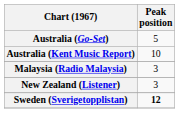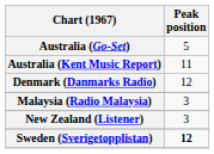 <table class="wikitable sortable plainrowheaders" style="text-align:center">
 <tr>
 <th>Chart (1967)</th>
 <th>Peak<br>position</th>
 </tr>
 <tr>
 <th scope="row">Australia (<em><a href='#'>Go-Set</a></em>)</th>
 <td>5</td>
 </tr>
 <tr>
 <th scope="row">Australia (<a href='#'>Kent Music Report</a>)</th>
-<td>10</td>
+<td>11</td>
+</tr>
+<tr>
+<th scope="row">Denmark (<a href='#'>Danmarks Radio</a>)</th>
+<td>12</td>
 </tr>
 <tr>
 </tr>
 <tr>
 </tr>
 <tr>
 <th scope="row">Malaysia (<a href='#'>Radio Malaysia</a>)</th>
 <td>3</td>
 </tr>
 <tr>
 </tr>
 <tr>
 </tr>
 <tr>
 <th scope="row">New Zealand (<a href='#'>Listener</a>)</th>
 <td>3</td>
 </tr>
 <tr>
 </tr>
 <tr>
 <th scope="row">Sweden (<a href='#'>Sverigetopplistan</a>)</th>
 <td><strong>12</strong></td>
 </tr>
 <tr>
 </tr>
 </table>
